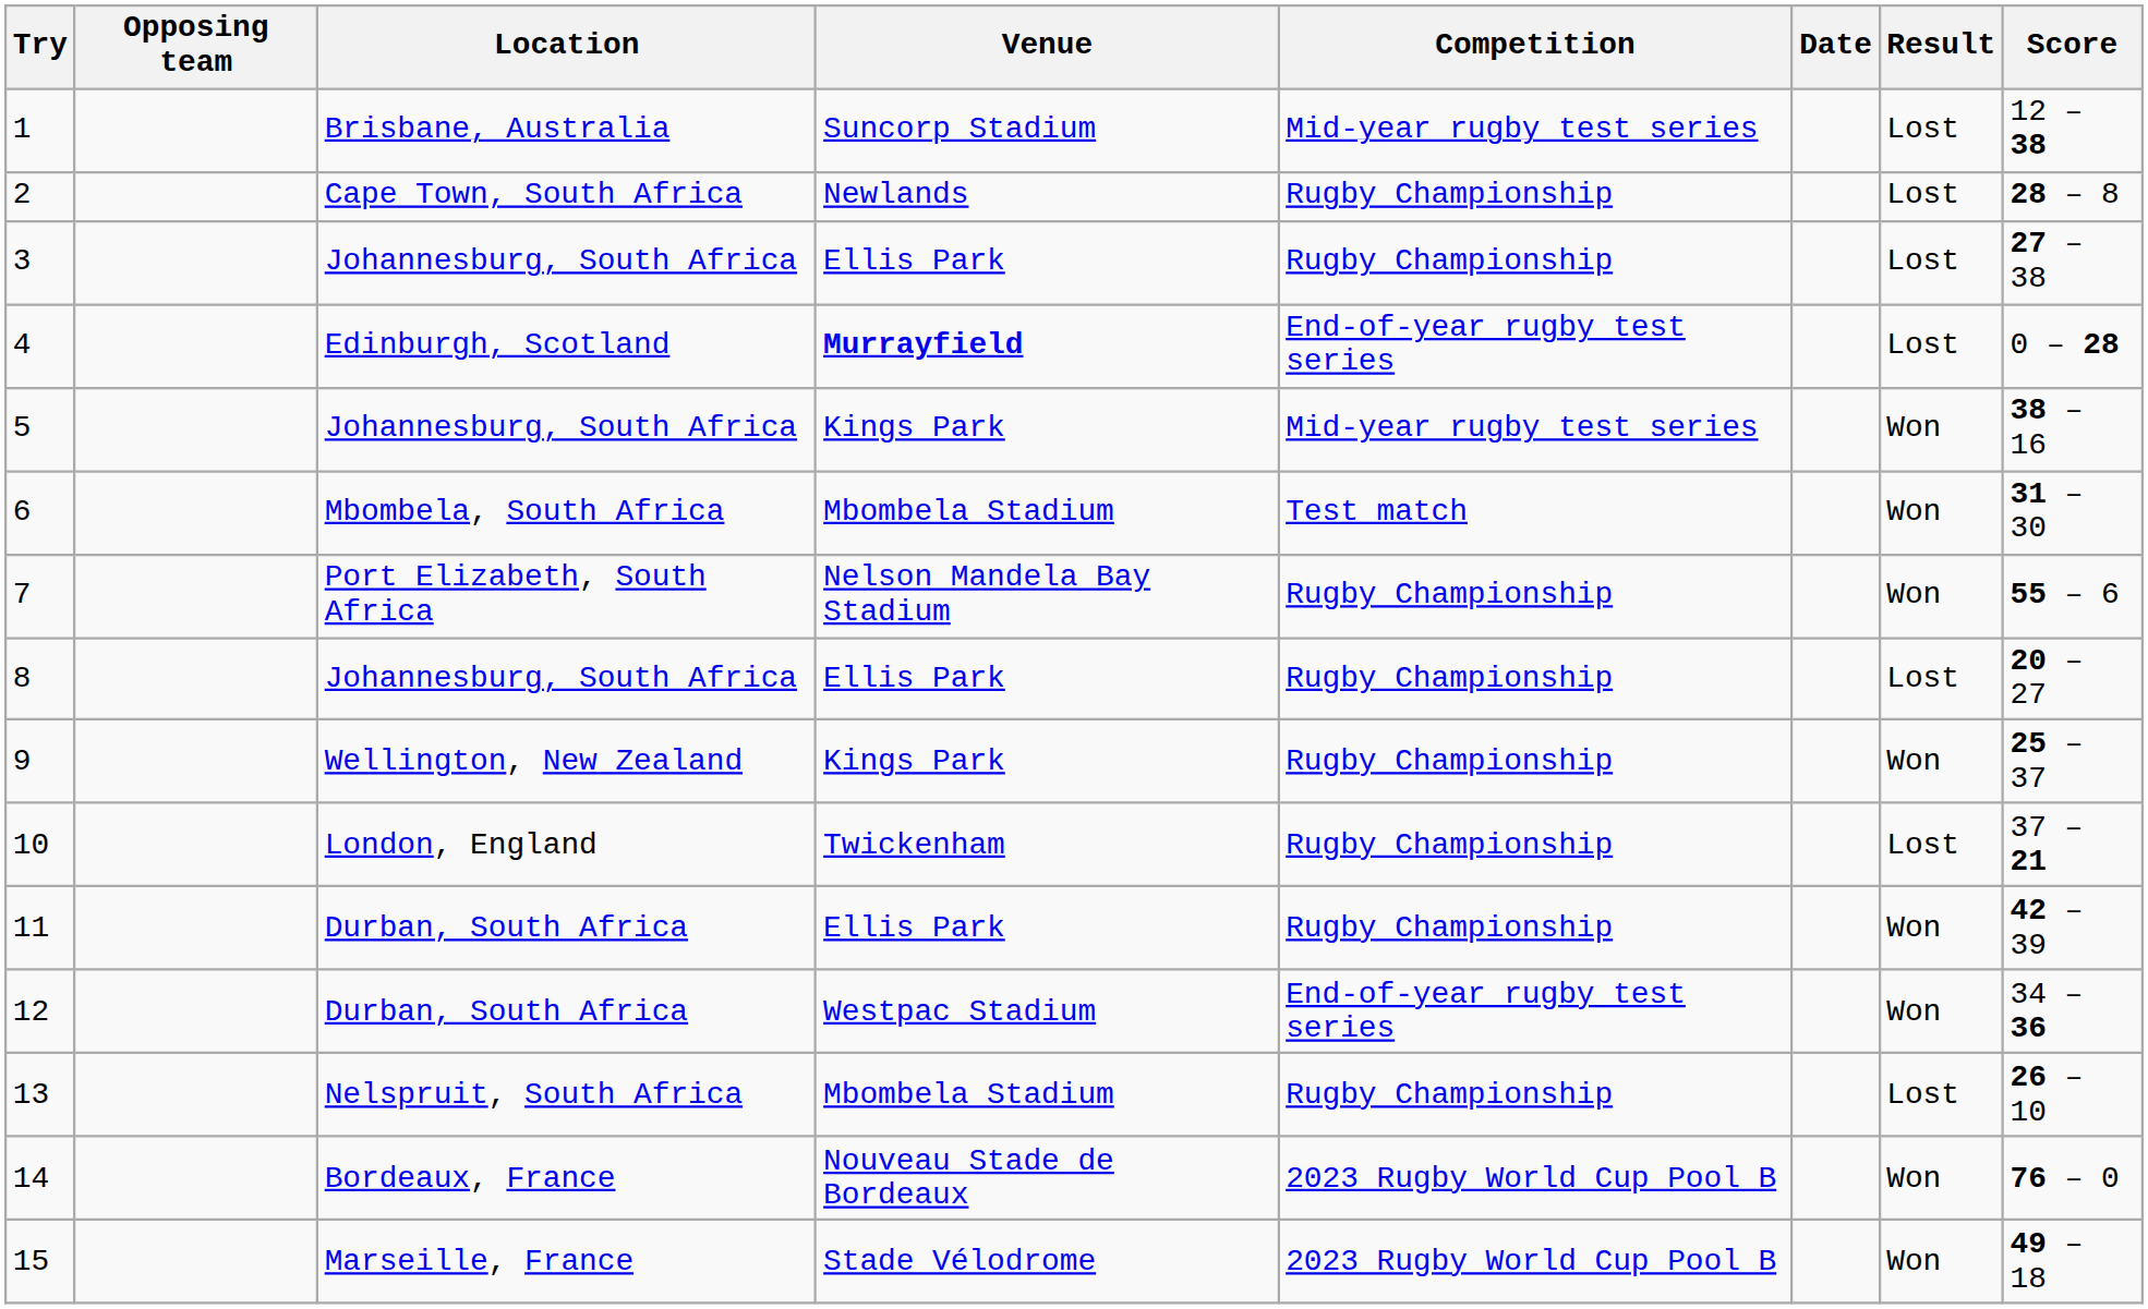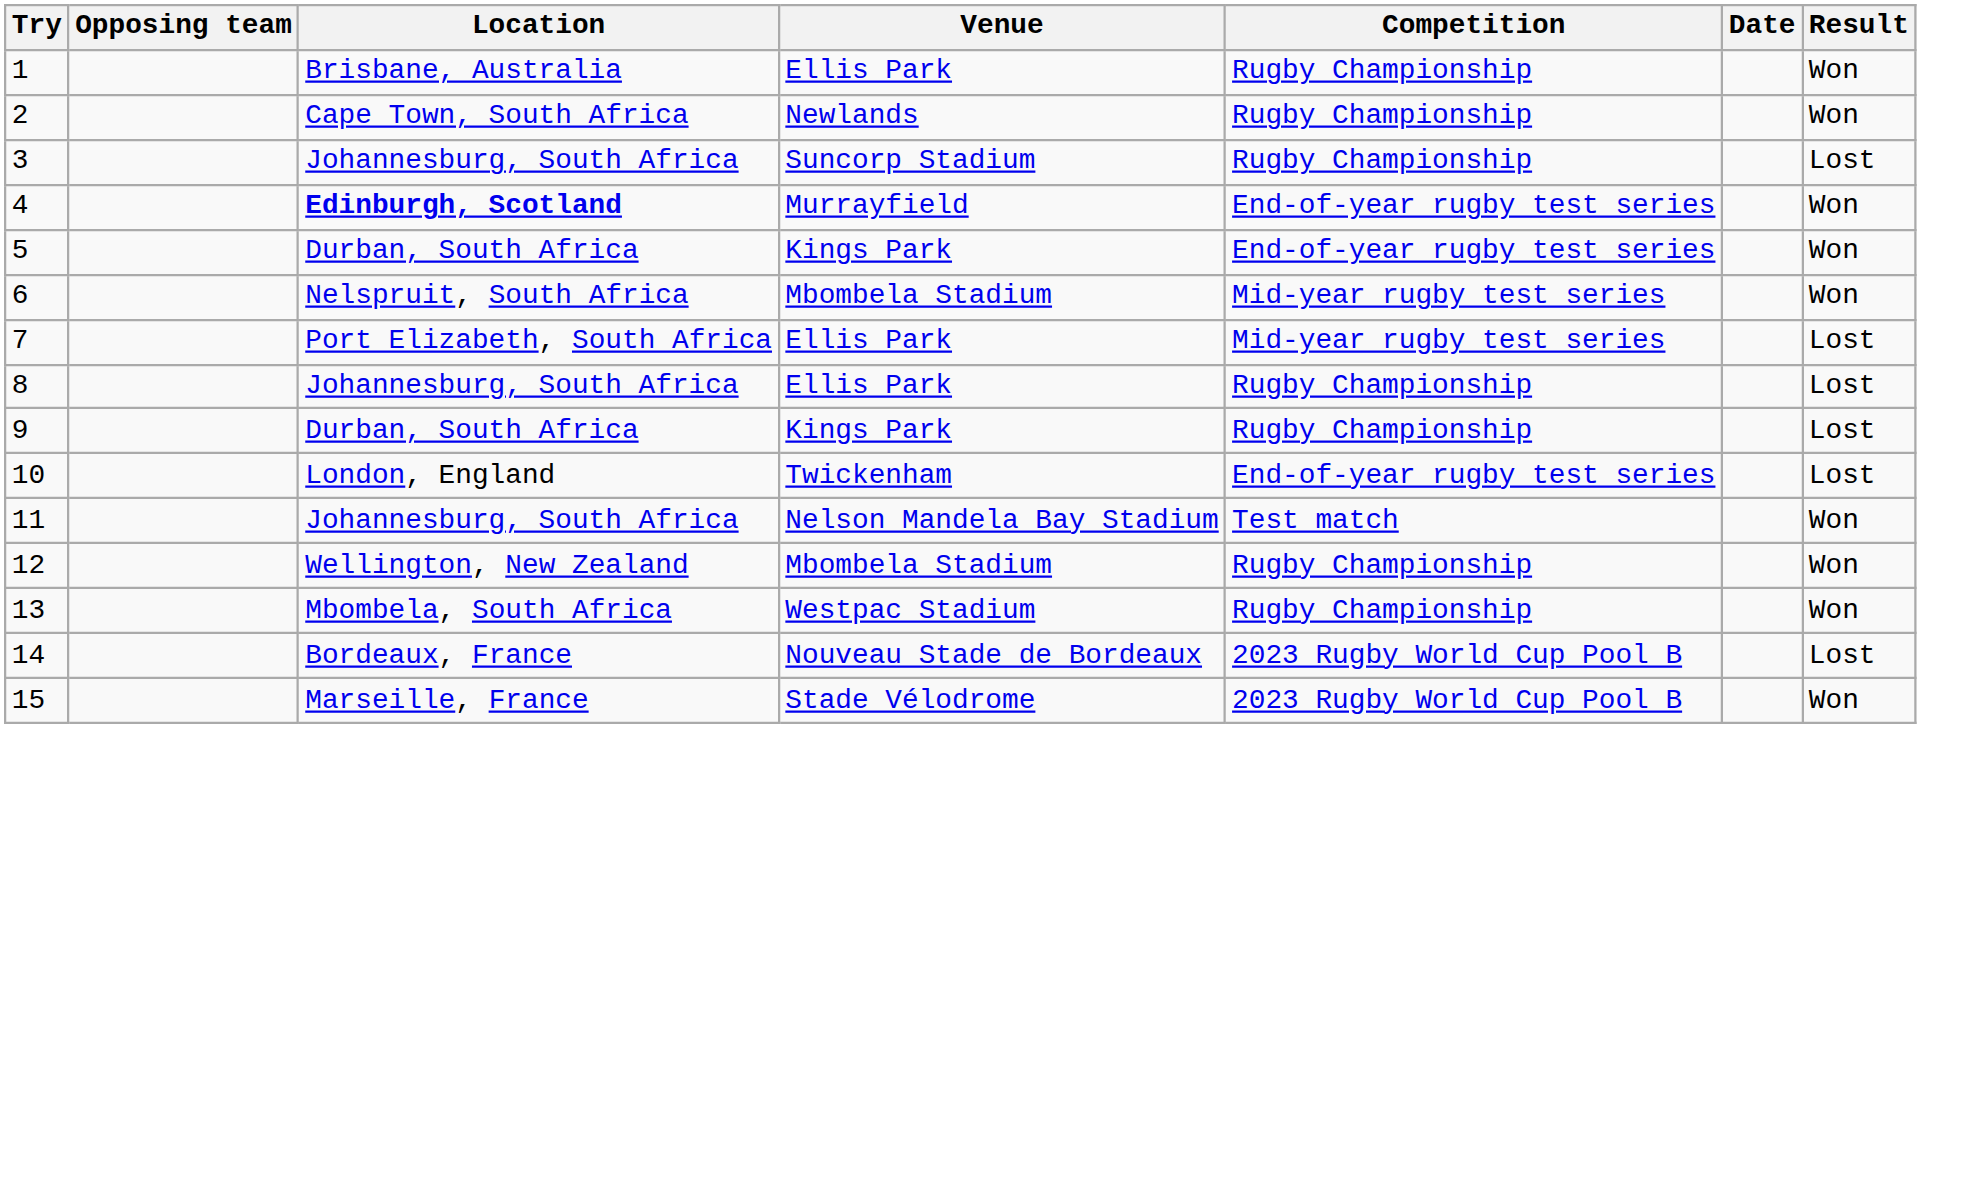 <table class="wikitable sortable" style="font-size:95%">
 <tr>
 <th>Try</th>
 <th>Opposing team</th>
 <th>Location</th>
 <th>Venue</th>
 <th>Competition</th>
 <th>Date</th>
 <th>Result</th>
-<th>Score</th>
 </tr>
 <tr>
 <td>1</td>
 <td></td>
 <td><a href='#'>Brisbane, Australia</a></td>
-<td><a href='#'>Suncorp Stadium</a></td>
-<td><a href='#'>Mid-year rugby test series</a></td>
+<td><a href='#'>Ellis Park</a></td>
+<td><a href='#'>Rugby Championship</a></td>
 <td></td>
-<td>Lost</td>
-<td>12 – <strong>38</strong></td>
+<td>Won</td>
 </tr>
 <tr>
 <td>2</td>
 <td></td>
 <td><a href='#'>Cape Town, South Africa</a></td>
 <td><a href='#'>Newlands</a></td>
 <td><a href='#'>Rugby Championship</a></td>
 <td></td>
-<td>Lost</td>
-<td><strong>28</strong> – 8</td>
+<td>Won</td>
 </tr>
 <tr>
 <td>3</td>
 <td></td>
 <td><a href='#'>Johannesburg, South Africa</a></td>
-<td><a href='#'>Ellis Park</a></td>
+<td><a href='#'>Suncorp Stadium</a></td>
 <td><a href='#'>Rugby Championship</a></td>
 <td></td>
 <td>Lost</td>
-<td><strong>27</strong> – 38</td>
 </tr>
 <tr>
 <td>4</td>
 <td></td>
-<td><a href='#'>Edinburgh, Scotland</a></td>
-<td><strong><a href='#'>Murrayfield</a></strong></td>
+<td><strong><a href='#'>Edinburgh, Scotland</a></strong></td>
+<td><a href='#'>Murrayfield</a></td>
 <td><a href='#'>End-of-year rugby test series</a></td>
 <td></td>
-<td>Lost</td>
-<td>0 – <strong>28</strong></td>
+<td>Won</td>
 </tr>
 <tr>
 <td>5</td>
 <td></td>
-<td><a href='#'>Johannesburg, South Africa</a></td>
+<td><a href='#'>Durban, South Africa</a></td>
 <td><a href='#'>Kings Park</a></td>
-<td><a href='#'>Mid-year rugby test series</a></td>
+<td><a href='#'>End-of-year rugby test series</a></td>
 <td></td>
 <td>Won</td>
-<td><strong>38</strong> – 16</td>
 </tr>
 <tr>
 <td>6</td>
 <td></td>
-<td><a href='#'>Mbombela</a>, <a href='#'>South Africa</a></td>
+<td><a href='#'>Nelspruit</a>, <a href='#'>South Africa</a></td>
 <td><a href='#'>Mbombela Stadium</a></td>
-<td><a href='#'>Test match</a></td>
+<td><a href='#'>Mid-year rugby test series</a></td>
 <td></td>
 <td>Won</td>
-<td><strong>31</strong> – 30</td>
 </tr>
 <tr>
 <td>7</td>
 <td></td>
 <td><a href='#'>Port Elizabeth</a>, <a href='#'>South Africa</a></td>
-<td><a href='#'>Nelson Mandela Bay Stadium</a></td>
-<td><a href='#'>Rugby Championship</a></td>
+<td><a href='#'>Ellis Park</a></td>
+<td><a href='#'>Mid-year rugby test series</a></td>
 <td></td>
-<td>Won</td>
-<td><strong>55</strong> – 6</td>
+<td>Lost</td>
 </tr>
 <tr>
 <td>8</td>
 <td></td>
 <td><a href='#'>Johannesburg, South Africa</a></td>
 <td><a href='#'>Ellis Park</a></td>
 <td><a href='#'>Rugby Championship</a></td>
 <td></td>
 <td>Lost</td>
-<td><strong>20</strong> – 27</td>
 </tr>
 <tr>
 <td>9</td>
 <td></td>
-<td><a href='#'>Wellington</a>, <a href='#'>New Zealand</a></td>
+<td><a href='#'>Durban, South Africa</a></td>
 <td><a href='#'>Kings Park</a></td>
 <td><a href='#'>Rugby Championship</a></td>
 <td></td>
-<td>Won</td>
-<td><strong>25</strong> – 37</td>
+<td>Lost</td>
 </tr>
 <tr>
 <td>10</td>
 <td></td>
 <td><a href='#'>London</a>, England</td>
 <td><a href='#'>Twickenham</a></td>
-<td><a href='#'>Rugby Championship</a></td>
+<td><a href='#'>End-of-year rugby test series</a></td>
 <td></td>
 <td>Lost</td>
-<td>37 – <strong>21</strong></td>
 </tr>
 <tr>
 <td>11</td>
 <td></td>
-<td><a href='#'>Durban, South Africa</a></td>
-<td><a href='#'>Ellis Park</a></td>
-<td><a href='#'>Rugby Championship</a></td>
+<td><a href='#'>Johannesburg, South Africa</a></td>
+<td><a href='#'>Nelson Mandela Bay Stadium</a></td>
+<td><a href='#'>Test match</a></td>
 <td></td>
 <td>Won</td>
-<td><strong>42</strong> – 39</td>
 </tr>
 <tr>
 <td>12</td>
 <td></td>
-<td><a href='#'>Durban, South Africa</a></td>
-<td><a href='#'>Westpac Stadium</a></td>
-<td><a href='#'>End-of-year rugby test series</a></td>
+<td><a href='#'>Wellington</a>, <a href='#'>New Zealand</a></td>
+<td><a href='#'>Mbombela Stadium</a></td>
+<td><a href='#'>Rugby Championship</a></td>
 <td></td>
 <td>Won</td>
-<td>34 – <strong>36</strong></td>
 </tr>
 <tr>
 <td>13</td>
 <td></td>
-<td><a href='#'>Nelspruit</a>, <a href='#'>South Africa</a></td>
-<td><a href='#'>Mbombela Stadium</a></td>
+<td><a href='#'>Mbombela</a>, <a href='#'>South Africa</a></td>
+<td><a href='#'>Westpac Stadium</a></td>
 <td><a href='#'>Rugby Championship</a></td>
 <td></td>
-<td>Lost</td>
-<td><strong>26</strong> – 10</td>
+<td>Won</td>
 </tr>
 <tr>
 <td>14</td>
 <td></td>
 <td><a href='#'>Bordeaux</a>, <a href='#'>France</a></td>
 <td><a href='#'>Nouveau Stade de Bordeaux</a></td>
 <td><a href='#'>2023 Rugby World Cup Pool B</a></td>
 <td></td>
-<td>Won</td>
-<td><strong>76</strong> – 0</td>
+<td>Lost</td>
 </tr>
 <tr>
 <td>15</td>
 <td></td>
 <td><a href='#'>Marseille</a>, <a href='#'>France</a></td>
 <td><a href='#'>Stade Vélodrome</a></td>
 <td><a href='#'>2023 Rugby World Cup Pool B</a></td>
 <td></td>
 <td>Won</td>
-<td><strong>49</strong> – 18</td>
 </tr>
 </table>
